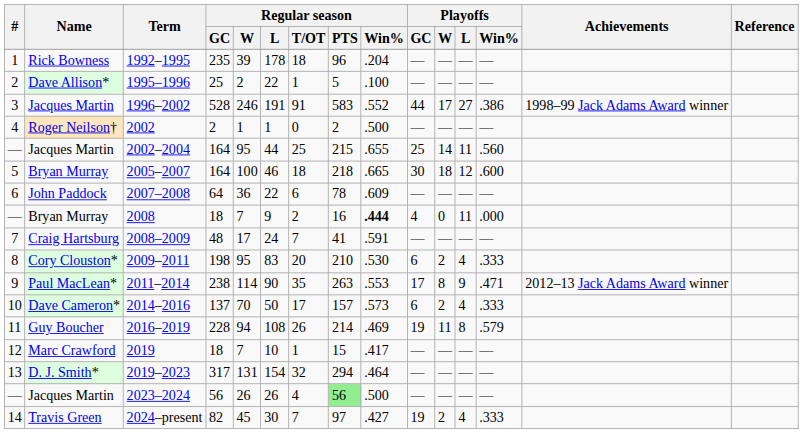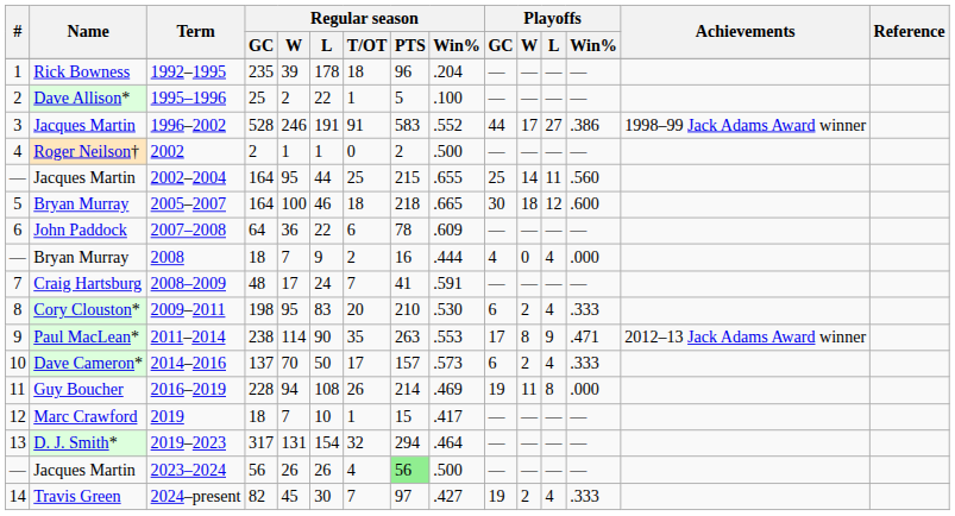 <table class="wikitable">
 <tr>
 <th rowspan="2">#</th>
 <th rowspan="2">Name</th>
 <th rowspan="2">Term</th>
 <th colspan="6">Regular season</th>
 <th colspan="4">Playoffs</th>
 <th rowspan="2">Achievements</th>
 <th rowspan="2">Reference</th>
 </tr>
 <tr>
 <th>GC</th>
 <th>W</th>
 <th>L</th>
 <th>T/OT</th>
 <th>PTS</th>
 <th>Win%</th>
 <th>GC</th>
 <th>W</th>
 <th>L</th>
 <th>Win%</th>
 </tr>
 <tr>
 </tr>
 <tr>
 <td align=center>1</td>
 <td><a href='#'>Rick Bowness</a></td>
 <td><a href='#'>1992</a>–<a href='#'>1995</a></td>
 <td>235</td>
 <td>39</td>
 <td>178</td>
 <td>18</td>
 <td>96</td>
 <td>.204</td>
 <td>—</td>
 <td>—</td>
 <td>—</td>
 <td>—</td>
 <td></td>
 <td align=center></td>
 </tr>
 <tr>
 <td align=center>2</td>
 <td style="background-color:#ddffdd"><a href='#'>Dave Allison</a>*</td>
 <td><a href='#'>1995–1996</a></td>
 <td>25</td>
 <td>2</td>
 <td>22</td>
 <td>1</td>
 <td>5</td>
 <td>.100</td>
 <td>—</td>
 <td>—</td>
 <td>—</td>
 <td>—</td>
 <td></td>
 <td align=center></td>
 </tr>
 <tr>
 <td align=center>3</td>
 <td><a href='#'>Jacques Martin</a></td>
 <td><a href='#'>1996</a>–<a href='#'>2002</a></td>
 <td>528</td>
 <td>246</td>
 <td>191</td>
 <td>91</td>
 <td>583</td>
 <td>.552</td>
 <td>44</td>
 <td>17</td>
 <td>27</td>
 <td>.386</td>
 <td>1998–99 <a href='#'>Jack Adams Award</a> winner</td>
 <td align=center></td>
 </tr>
 <tr>
 <td align=center>4</td>
 <td style="background-color:#FFE6BD"><a href='#'>Roger Neilson</a>†</td>
 <td><a href='#'>2002</a></td>
 <td>2</td>
 <td>1</td>
 <td>1</td>
 <td>0</td>
 <td>2</td>
 <td>.500</td>
 <td>—</td>
 <td>—</td>
 <td>—</td>
 <td>—</td>
 <td></td>
 <td align=center></td>
 </tr>
 <tr>
 <td align=center>—</td>
 <td>Jacques Martin</td>
 <td><a href='#'>2002</a>–<a href='#'>2004</a></td>
 <td>164</td>
 <td>95</td>
 <td>44</td>
 <td>25</td>
 <td>215</td>
 <td>.655</td>
 <td>25</td>
 <td>14</td>
 <td>11</td>
 <td>.560</td>
 <td></td>
 <td align=center></td>
 </tr>
 <tr>
 <td align=center>5</td>
 <td><a href='#'>Bryan Murray</a></td>
 <td><a href='#'>2005</a>–<a href='#'>2007</a></td>
 <td>164</td>
 <td>100</td>
 <td>46</td>
 <td>18</td>
 <td>218</td>
 <td>.665</td>
 <td>30</td>
 <td>18</td>
 <td>12</td>
 <td>.600</td>
 <td></td>
 <td align=center></td>
 </tr>
 <tr>
 <td align=center>6</td>
 <td><a href='#'>John Paddock</a></td>
 <td><a href='#'>2007–2008</a></td>
 <td>64</td>
 <td>36</td>
 <td>22</td>
 <td>6</td>
 <td>78</td>
 <td>.609</td>
 <td>—</td>
 <td>—</td>
 <td>—</td>
 <td>—</td>
 <td></td>
 <td align=center></td>
 </tr>
 <tr>
 <td align=center>—</td>
 <td>Bryan Murray</td>
 <td><a href='#'>2008</a></td>
 <td>18</td>
 <td>7</td>
 <td>9</td>
 <td>2</td>
 <td>16</td>
-<td><strong>.444</strong></td>
+<td>.444</td>
 <td>4</td>
 <td>0</td>
-<td>11</td>
+<td>4</td>
 <td>.000</td>
 <td></td>
 <td align=center></td>
 </tr>
 <tr>
 <td align=center>7</td>
 <td><a href='#'>Craig Hartsburg</a></td>
 <td><a href='#'>2008–2009</a></td>
 <td>48</td>
 <td>17</td>
 <td>24</td>
 <td>7</td>
 <td>41</td>
 <td>.591</td>
 <td>—</td>
 <td>—</td>
 <td>—</td>
 <td>—</td>
 <td></td>
 <td align=center></td>
 </tr>
 <tr>
 <td align=center>8</td>
 <td style="background-color:#ddffdd"><a href='#'>Cory Clouston</a>*</td>
 <td><a href='#'>2009</a>–<a href='#'>2011</a></td>
 <td>198</td>
 <td>95</td>
 <td>83</td>
 <td>20</td>
 <td>210</td>
 <td>.530</td>
 <td>6</td>
 <td>2</td>
 <td>4</td>
 <td>.333</td>
 <td></td>
 <td align="center"></td>
 </tr>
 <tr>
 <td align=center>9</td>
 <td style="background-color:#ddffdd"><a href='#'>Paul MacLean</a>*</td>
 <td><a href='#'>2011</a>–<a href='#'>2014</a></td>
 <td>238</td>
 <td>114</td>
 <td>90</td>
 <td>35</td>
 <td>263</td>
 <td>.553</td>
 <td>17</td>
 <td>8</td>
 <td>9</td>
 <td>.471</td>
 <td>2012–13 <a href='#'>Jack Adams Award</a> winner</td>
 <td align="center"></td>
 </tr>
 <tr>
 <td align=center>10</td>
 <td style="background-color:#ddffdd"><a href='#'>Dave Cameron</a>*</td>
 <td><a href='#'>2014</a>–<a href='#'>2016</a></td>
 <td>137</td>
 <td>70</td>
 <td>50</td>
 <td>17</td>
 <td>157</td>
 <td>.573</td>
 <td>6</td>
 <td>2</td>
 <td>4</td>
 <td>.333</td>
 <td></td>
 <td align="center"></td>
 </tr>
 <tr>
 <td>11</td>
 <td><a href='#'>Guy Boucher</a></td>
 <td><a href='#'>2016</a>–<a href='#'>2019</a></td>
 <td>228</td>
 <td>94</td>
 <td>108</td>
 <td>26</td>
 <td>214</td>
 <td>.469</td>
 <td>19</td>
 <td>11</td>
 <td>8</td>
-<td>.579</td>
+<td>.000</td>
 <td></td>
 <td align="center"></td>
 </tr>
 <tr>
 <td>12</td>
 <td><a href='#'>Marc Crawford</a></td>
 <td><a href='#'>2019</a></td>
 <td>18</td>
 <td>7</td>
 <td>10</td>
 <td>1</td>
 <td>15</td>
 <td>.417</td>
 <td>—</td>
 <td>—</td>
 <td>—</td>
 <td>—</td>
 <td></td>
 <td align="center"></td>
 </tr>
 <tr>
 <td>13</td>
 <td style="background-color:#ddffdd"><a href='#'>D. J. Smith</a>*</td>
 <td><a href='#'>2019</a>–<a href='#'>2023</a></td>
 <td>317</td>
 <td>131</td>
 <td>154</td>
 <td>32</td>
 <td>294</td>
 <td>.464</td>
 <td>—</td>
 <td>—</td>
 <td>—</td>
 <td>—</td>
 <td></td>
 <td align="center"></td>
 </tr>
 <tr>
 <td align=center>—</td>
 <td>Jacques Martin</td>
 <td><a href='#'>2023–2024</a></td>
 <td>56</td>
 <td>26</td>
 <td>26</td>
 <td>4</td>
 <td style="background: lightgreen;">56</td>
 <td>.500</td>
 <td>—</td>
 <td>—</td>
 <td>—</td>
 <td>—</td>
 <td></td>
 <td align=center></td>
 </tr>
 <tr>
 <td align=center>14</td>
 <td><a href='#'>Travis Green</a></td>
 <td><a href='#'>2024</a>–present</td>
 <td>82</td>
 <td>45</td>
 <td>30</td>
 <td>7</td>
 <td>97</td>
 <td>.427</td>
 <td>19</td>
 <td>2</td>
 <td>4</td>
 <td>.333</td>
 <td></td>
 <td align=center></td>
 </tr>
 </table>
